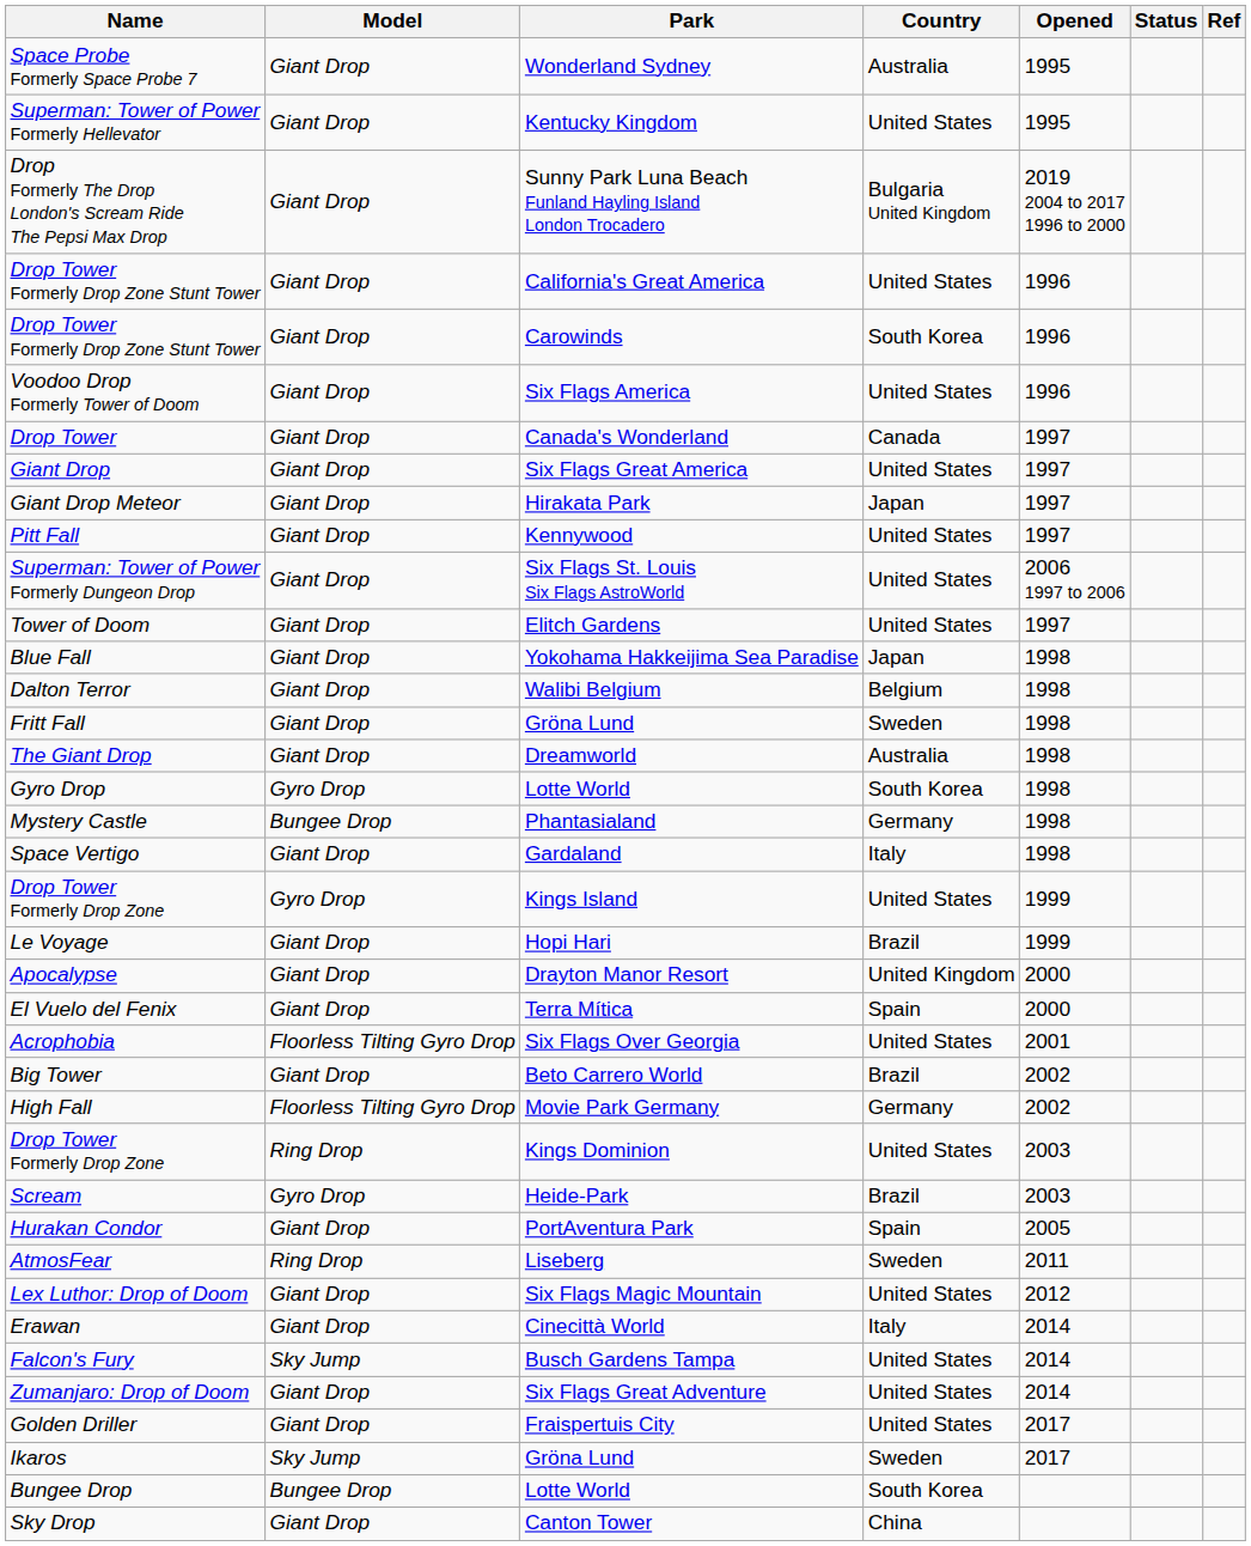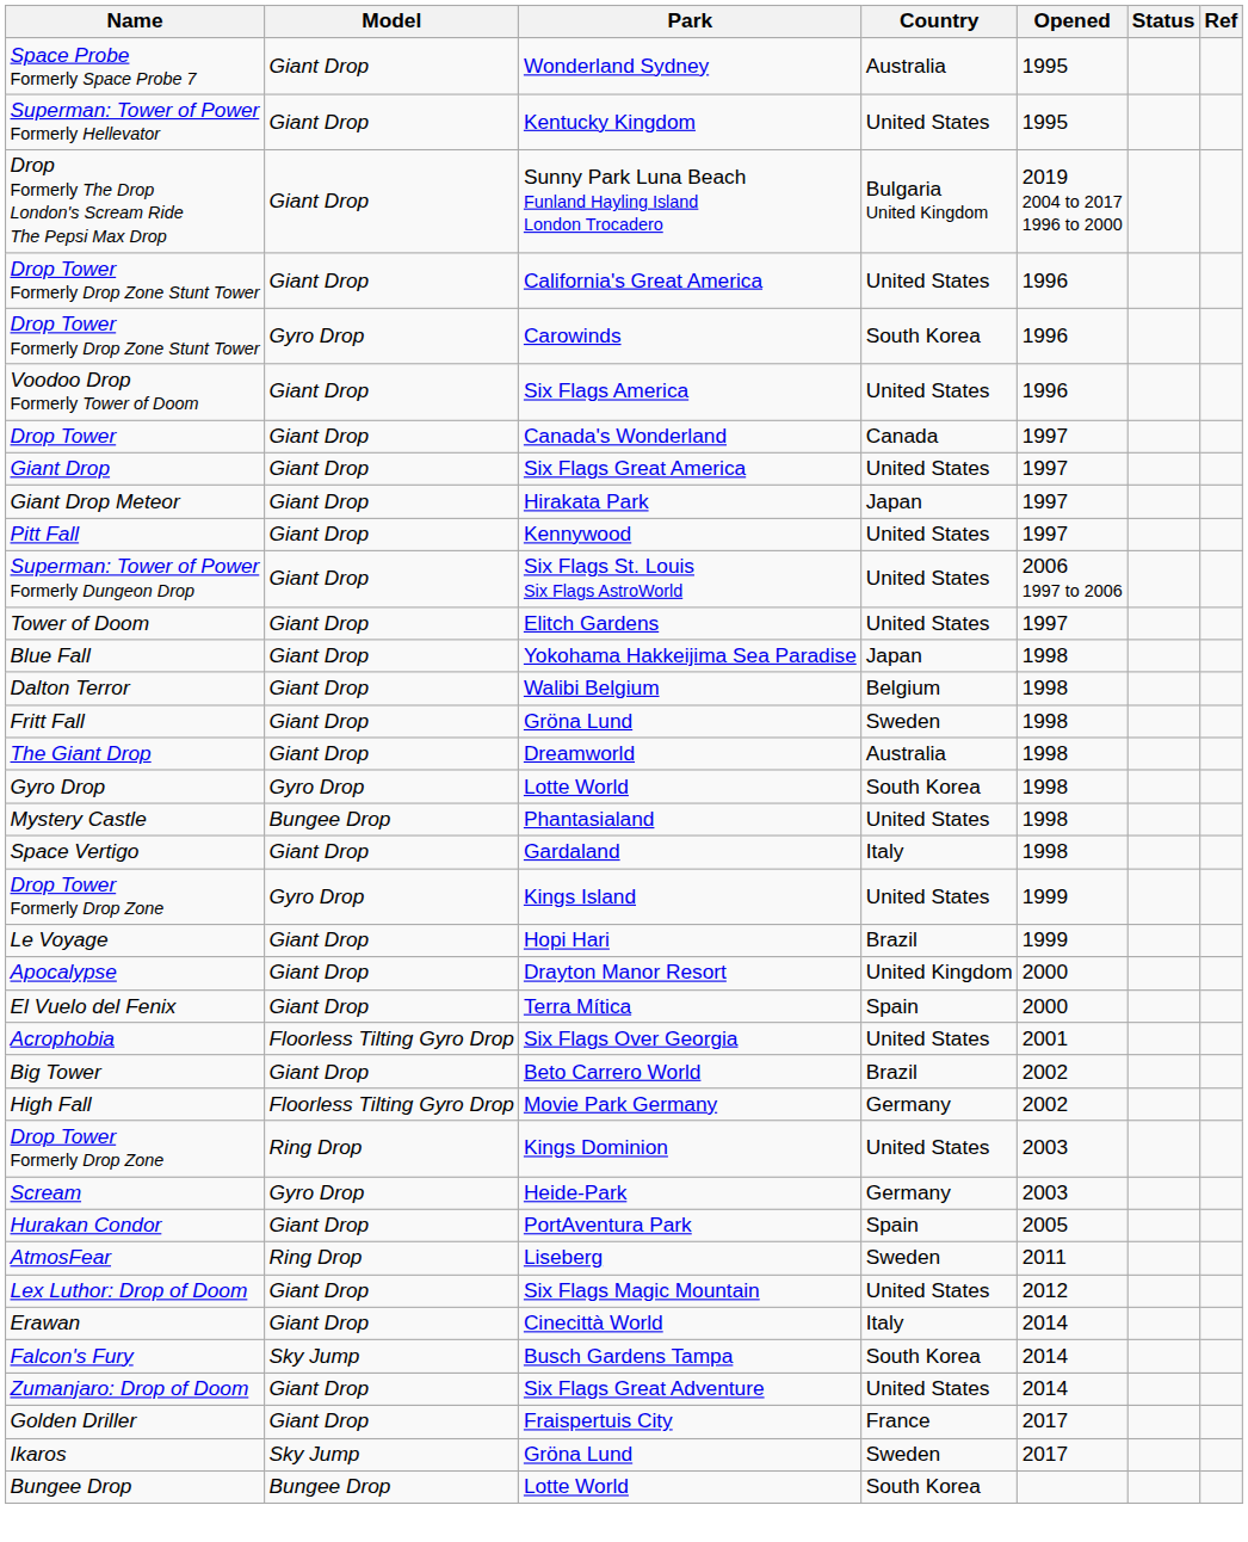 <table class= "wikitable sortable">
 <tr>
 <th>Name</th>
 <th>Model</th>
 <th>Park</th>
 <th>Country</th>
 <th>Opened</th>
 <th>Status</th>
 <th class="unsortable">Ref</th>
 </tr>
 <tr>
 <td><em><a href='#'>Space Probe</a></em><br><small>Formerly <em>Space Probe 7</em></small></td>
 <td><em>Giant Drop</em></td>
 <td><a href='#'>Wonderland Sydney</a></td>
 <td> Australia</td>
 <td>1995</td>
 <td></td>
 <td></td>
 </tr>
 <tr>
 <td><em><a href='#'>Superman: Tower of Power</a></em><br><small>Formerly <em>Hellevator</em></small></td>
 <td><em>Giant Drop</em></td>
 <td><a href='#'>Kentucky Kingdom</a></td>
 <td> United States</td>
 <td>1995</td>
 <td></td>
 <td></td>
 </tr>
 <tr>
 <td><em>Drop</em><br><small>Formerly <em>The Drop</em><br><em>London's Scream Ride</em><br><em>The Pepsi Max Drop</em></small></td>
 <td><em>Giant Drop</em></td>
 <td>Sunny Park Luna Beach<br><small><a href='#'>Funland Hayling Island</a></small><br><small><a href='#'>London Trocadero</a></small></td>
 <td>Bulgaria<br><small> United Kingdom</small></td>
 <td>2019<br><small>2004 to 2017</small><br><small>1996 to 2000</small></td>
 <td></td>
 <td></td>
 </tr>
 <tr>
 <td><em><a href='#'>Drop Tower</a></em><br><small>Formerly <em>Drop Zone Stunt Tower</em></small></td>
 <td><em>Giant Drop</em></td>
 <td><a href='#'>California's Great America</a></td>
 <td> United States</td>
 <td>1996</td>
 <td></td>
 <td></td>
 </tr>
 <tr>
 <td><em><a href='#'>Drop Tower</a></em><br><small>Formerly <em>Drop Zone Stunt Tower</em></small></td>
-<td><em>Giant Drop</em></td>
+<td><em>Gyro Drop</em></td>
 <td><a href='#'>Carowinds</a></td>
 <td> South Korea</td>
 <td>1996</td>
 <td></td>
 <td></td>
 </tr>
 <tr>
 <td><em>Voodoo Drop</em><br><small>Formerly <em>Tower of Doom</em></small></td>
 <td><em>Giant Drop</em></td>
 <td><a href='#'>Six Flags America</a></td>
 <td> United States</td>
 <td>1996</td>
 <td></td>
 <td></td>
 </tr>
 <tr>
 <td><em><a href='#'>Drop Tower</a></em></td>
 <td><em>Giant Drop</em></td>
 <td><a href='#'>Canada's Wonderland</a></td>
 <td> Canada</td>
 <td>1997</td>
 <td></td>
 <td></td>
 </tr>
 <tr>
 <td><a href='#'><em>Giant Drop</em></a></td>
 <td><em>Giant Drop</em></td>
 <td><a href='#'>Six Flags Great America</a></td>
 <td> United States</td>
 <td>1997</td>
 <td></td>
 <td></td>
 </tr>
 <tr>
 <td><em>Giant Drop Meteor</em></td>
 <td><em>Giant Drop</em></td>
 <td><a href='#'>Hirakata Park</a></td>
 <td> Japan</td>
 <td>1997</td>
 <td></td>
 <td></td>
 </tr>
 <tr>
 <td><em><a href='#'>Pitt Fall</a></em></td>
 <td><em>Giant Drop</em></td>
 <td><a href='#'>Kennywood</a></td>
 <td> United States</td>
 <td>1997</td>
 <td></td>
 <td></td>
 </tr>
 <tr>
 <td><em><a href='#'>Superman: Tower of Power</a></em><br><small>Formerly <em>Dungeon Drop</em></small></td>
 <td><em>Giant Drop</em></td>
 <td><a href='#'>Six Flags St. Louis</a><br><small><a href='#'>Six Flags AstroWorld</a></small></td>
 <td> United States</td>
 <td>2006<br><small>1997 to 2006</small></td>
 <td></td>
 <td></td>
 </tr>
 <tr>
 <td><em>Tower of Doom</em></td>
 <td><em>Giant Drop</em></td>
 <td><a href='#'>Elitch Gardens</a></td>
 <td> United States</td>
 <td>1997</td>
 <td></td>
 <td></td>
 </tr>
 <tr>
 <td><em>Blue Fall</em></td>
 <td><em>Giant Drop</em></td>
 <td><a href='#'>Yokohama Hakkeijima Sea Paradise</a></td>
 <td> Japan</td>
 <td>1998</td>
 <td></td>
 <td></td>
 </tr>
 <tr>
 <td><em>Dalton Terror</em></td>
 <td><em>Giant Drop</em></td>
 <td><a href='#'>Walibi Belgium</a></td>
 <td> Belgium</td>
 <td>1998</td>
 <td></td>
 <td></td>
 </tr>
 <tr>
 <td><em>Fritt Fall</em></td>
 <td><em>Giant Drop</em></td>
 <td><a href='#'>Gröna Lund</a></td>
 <td> Sweden</td>
 <td>1998</td>
 <td></td>
 <td></td>
 </tr>
 <tr>
 <td><em><a href='#'>The Giant Drop</a></em></td>
 <td><em>Giant Drop</em></td>
 <td><a href='#'>Dreamworld</a></td>
 <td> Australia</td>
 <td>1998</td>
 <td></td>
 <td></td>
 </tr>
 <tr>
 <td><em>Gyro Drop</em></td>
 <td><em>Gyro Drop</em></td>
 <td><a href='#'>Lotte World</a></td>
 <td> South Korea</td>
 <td>1998</td>
 <td></td>
 <td></td>
 </tr>
 <tr>
 <td><em>Mystery Castle</em></td>
 <td><em>Bungee Drop</em></td>
 <td><a href='#'>Phantasialand</a></td>
-<td> Germany</td>
+<td> United States</td>
 <td>1998</td>
 <td></td>
 <td></td>
 </tr>
 <tr>
 <td><em>Space Vertigo</em></td>
 <td><em>Giant Drop</em></td>
 <td><a href='#'>Gardaland</a></td>
 <td> Italy</td>
 <td>1998</td>
 <td></td>
 <td></td>
 </tr>
 <tr>
 <td><em><a href='#'>Drop Tower</a></em><br><small>Formerly <em>Drop Zone</em></small></td>
 <td><em>Gyro Drop</em></td>
 <td><a href='#'>Kings Island</a></td>
 <td> United States</td>
 <td>1999</td>
 <td></td>
 <td></td>
 </tr>
 <tr>
 <td><em>Le Voyage</em></td>
 <td><em>Giant Drop</em></td>
 <td><a href='#'>Hopi Hari</a></td>
 <td> Brazil</td>
 <td>1999</td>
 <td></td>
 <td></td>
 </tr>
 <tr>
 <td><em><a href='#'>Apocalypse</a></em></td>
 <td><em>Giant Drop</em></td>
 <td><a href='#'>Drayton Manor Resort</a></td>
 <td> United Kingdom</td>
 <td>2000</td>
 <td></td>
 <td></td>
 </tr>
 <tr>
 <td><em>El Vuelo del Fenix</em></td>
 <td><em>Giant Drop</em></td>
 <td><a href='#'>Terra Mítica</a></td>
 <td> Spain</td>
 <td>2000</td>
 <td></td>
 <td></td>
 </tr>
 <tr>
 <td><em><a href='#'>Acrophobia</a></em></td>
 <td><em>Floorless Tilting Gyro Drop</em></td>
 <td><a href='#'>Six Flags Over Georgia</a></td>
 <td> United States</td>
 <td>2001</td>
 <td></td>
 <td></td>
 </tr>
 <tr>
 <td><em>Big Tower</em></td>
 <td><em>Giant Drop</em></td>
 <td><a href='#'>Beto Carrero World</a></td>
 <td> Brazil</td>
 <td>2002</td>
 <td></td>
 <td></td>
 </tr>
 <tr>
 <td><em>High Fall</em></td>
 <td><em>Floorless Tilting Gyro Drop</em></td>
 <td><a href='#'>Movie Park Germany</a></td>
 <td> Germany</td>
 <td>2002</td>
 <td></td>
 <td></td>
 </tr>
 <tr>
 <td><em><a href='#'>Drop Tower</a></em><br><small>Formerly <em>Drop Zone</em></small></td>
 <td><em>Ring Drop</em></td>
 <td><a href='#'>Kings Dominion</a></td>
 <td> United States</td>
 <td>2003</td>
 <td></td>
 <td></td>
 </tr>
 <tr>
 <td><em><a href='#'>Scream</a></em></td>
 <td><em>Gyro Drop</em></td>
 <td><a href='#'>Heide-Park</a></td>
-<td> Brazil</td>
+<td> Germany</td>
 <td>2003</td>
 <td></td>
 <td></td>
 </tr>
 <tr>
 <td><em><a href='#'>Hurakan Condor</a></em></td>
 <td><em>Giant Drop</em></td>
 <td><a href='#'>PortAventura Park</a></td>
 <td> Spain</td>
 <td>2005</td>
 <td></td>
 <td></td>
 </tr>
 <tr>
 <td><em><a href='#'>AtmosFear</a></em></td>
 <td><em>Ring Drop</em></td>
 <td><a href='#'>Liseberg</a></td>
 <td> Sweden</td>
 <td>2011</td>
 <td></td>
 <td></td>
 </tr>
 <tr>
 <td><em><a href='#'>Lex Luthor: Drop of Doom</a></em></td>
 <td><em>Giant Drop</em></td>
 <td><a href='#'>Six Flags Magic Mountain</a></td>
 <td> United States</td>
 <td>2012</td>
 <td></td>
 <td></td>
 </tr>
 <tr>
 <td><em>Erawan</em></td>
 <td><em>Giant Drop</em></td>
 <td><a href='#'>Cinecittà World</a></td>
 <td> Italy</td>
 <td>2014</td>
 <td></td>
 <td></td>
 </tr>
 <tr>
 <td><em><a href='#'>Falcon's Fury</a></em></td>
 <td><em>Sky Jump</em></td>
 <td><a href='#'>Busch Gardens Tampa</a></td>
-<td> United States</td>
+<td> South Korea</td>
 <td>2014</td>
 <td></td>
 <td></td>
 </tr>
 <tr>
 <td><em><a href='#'>Zumanjaro: Drop of Doom</a></em></td>
 <td><em>Giant Drop</em></td>
 <td><a href='#'>Six Flags Great Adventure</a></td>
 <td> United States</td>
 <td>2014</td>
 <td></td>
 <td></td>
 </tr>
 <tr>
 <td><em>Golden Driller</em></td>
 <td><em>Giant Drop</em></td>
 <td><a href='#'>Fraispertuis City</a></td>
-<td> United States</td>
+<td> France</td>
 <td>2017</td>
 <td></td>
 <td></td>
 </tr>
 <tr>
 <td><em>Ikaros</em></td>
 <td><em>Sky Jump</em></td>
 <td><a href='#'>Gröna Lund</a></td>
 <td> Sweden</td>
 <td>2017</td>
 <td></td>
 <td></td>
 </tr>
 <tr>
 <td><em>Bungee Drop</em></td>
 <td><em>Bungee Drop</em></td>
 <td><a href='#'>Lotte World</a></td>
 <td> South Korea</td>
 <td></td>
 <td></td>
 <td></td>
 </tr>
 <tr>
-<td><em>Sky Drop</em></td>
-<td><em>Giant Drop</em></td>
-<td><a href='#'>Canton Tower</a></td>
-<td> China</td>
-<td></td>
-<td></td>
-<td></td>
-</tr>
-<tr>
 </tr>
 </table>
